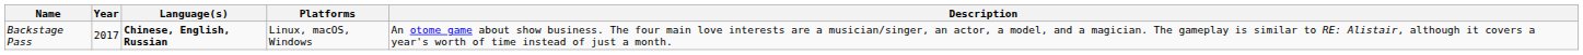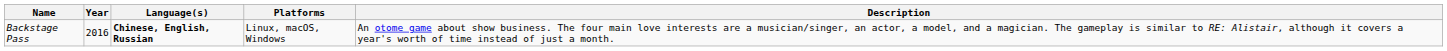 <table class="wikitable sortable">
 <tr>
 <th>Name</th>
 <th>Year</th>
 <th>Language(s)</th>
 <th>Platforms</th>
 <th>Description</th>
 </tr>
 <tr>
 <td><em>Backstage Pass</em></td>
-<td>2017</td>
+<td>2016</td>
 <td><strong>Chinese, English, Russian</strong></td>
 <td>Linux, macOS, Windows</td>
 <td>An <a href='#'>otome game</a> about show business. The four main love interests are a musician/singer, an actor, a model, and a magician. The gameplay is similar to <em>RE: Alistair</em>, although it covers a year's worth of time instead of just a month.</td>
 </tr>
 </table>
